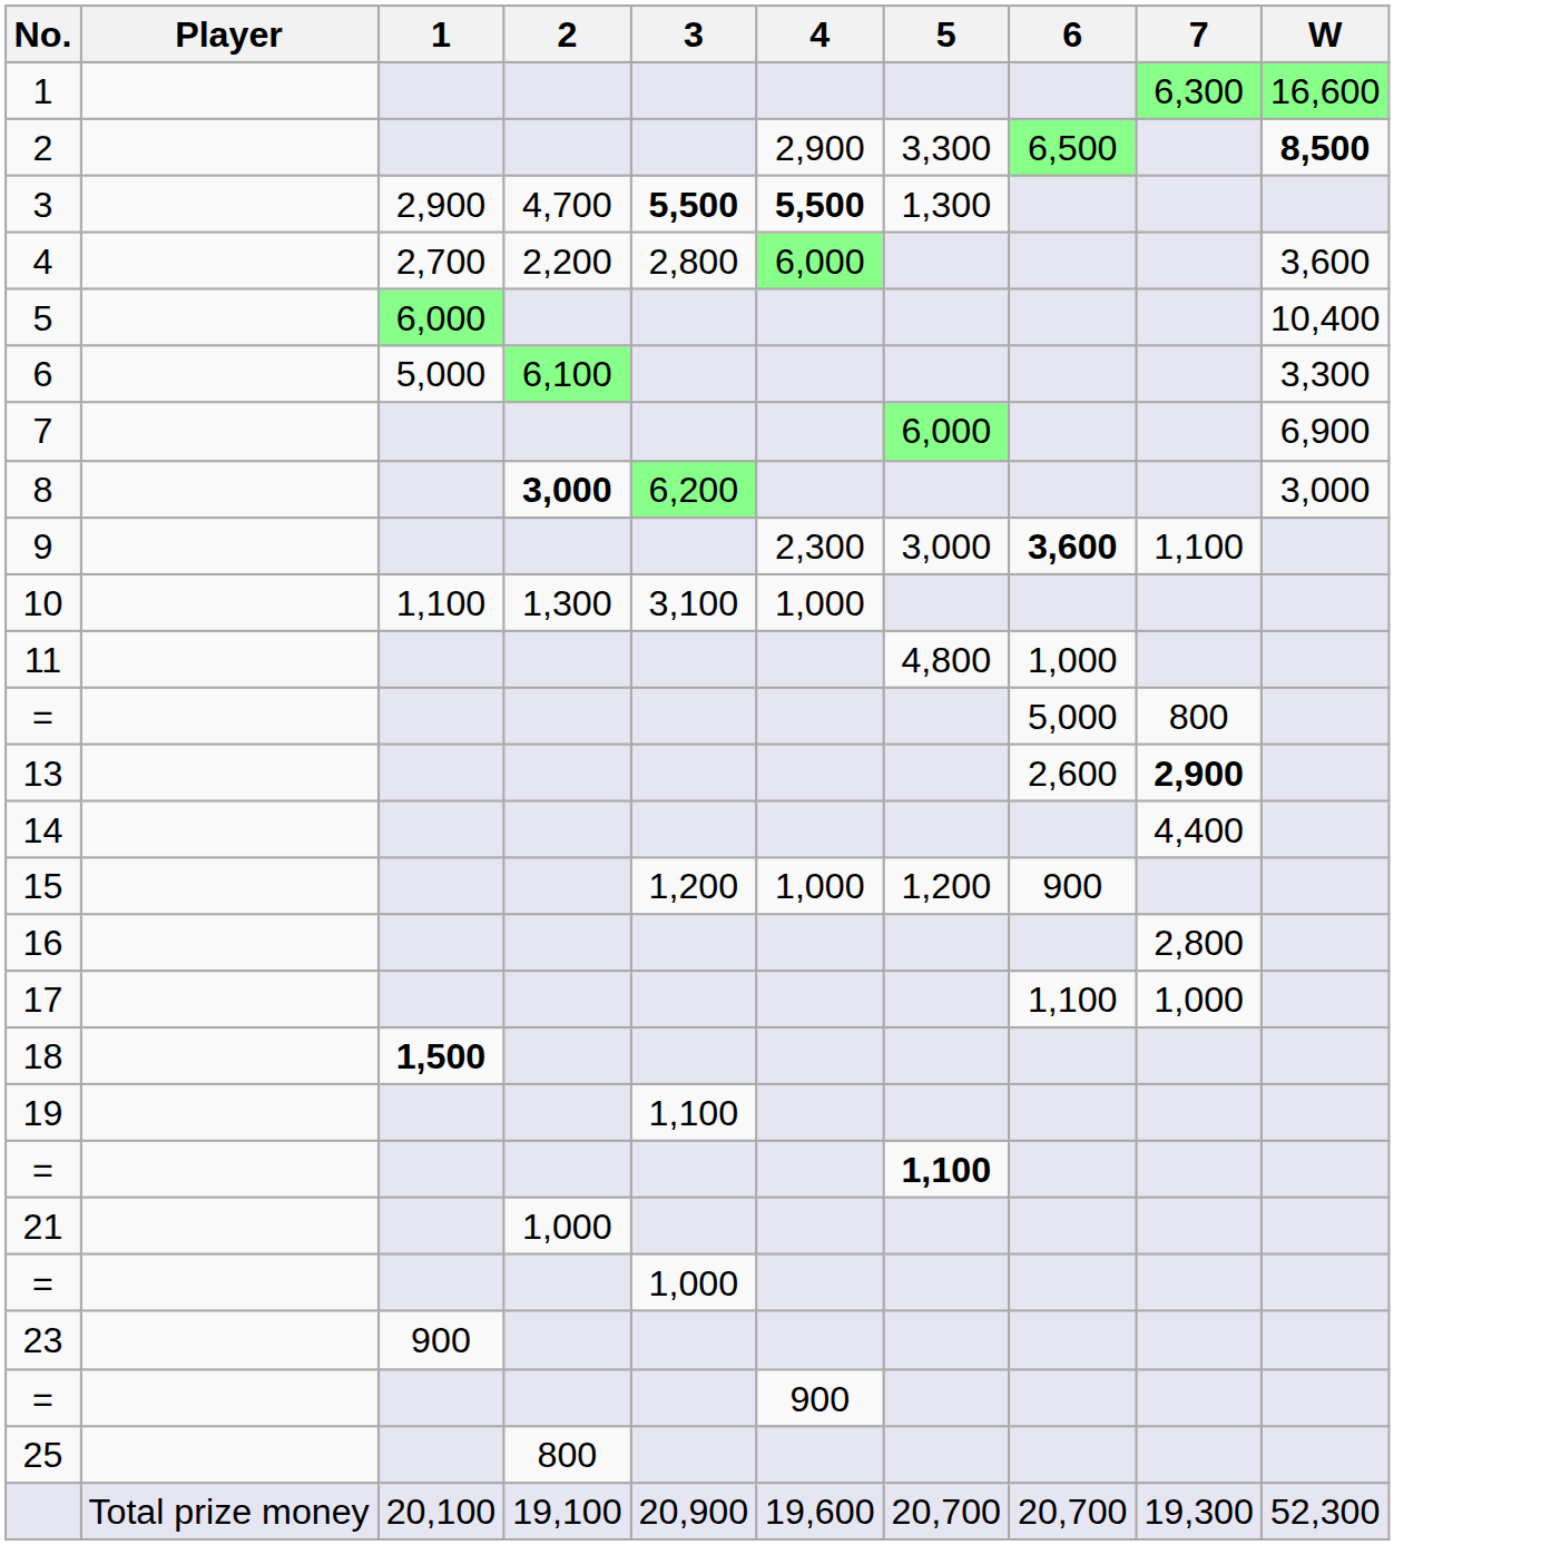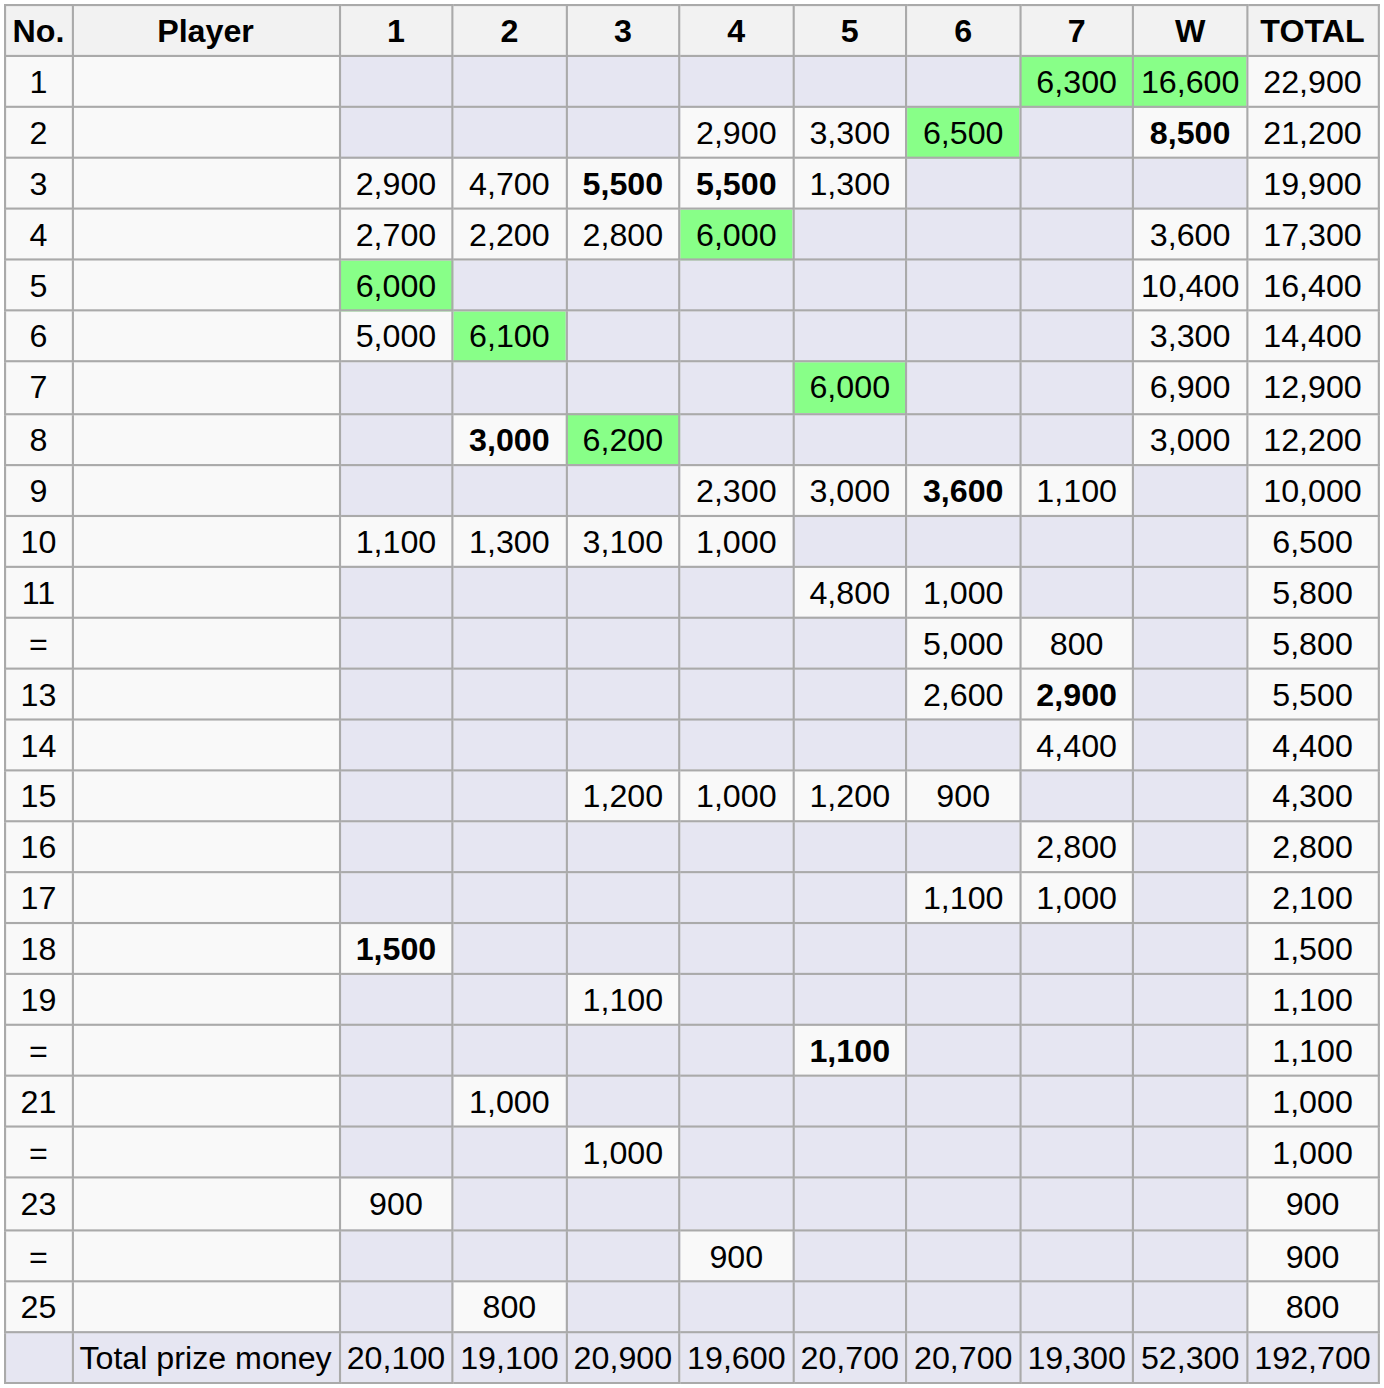 <table class="wikitable sortable" style="text-align:center;font-size:95%">
 <tr>
 <th>No.</th>
 <th>Player</th>
 <th>1</th>
 <th>2</th>
 <th>3</th>
 <th>4</th>
 <th>5</th>
 <th>6</th>
 <th>7</th>
 <th>W</th>
+<th>TOTAL</th>
 </tr>
 <tr>
 <td>1</td>
 <td style="text-align:left;" data-sort-value="Ding, Junhui"></td>
 <td style="background:#e6e6f2;"></td>
 <td style="background:#e6e6f2;"></td>
 <td style="background:#e6e6f2;"></td>
 <td style="background:#e6e6f2;"></td>
 <td style="background:#e6e6f2;"></td>
 <td style="background:#e6e6f2;"></td>
 <td style="background:#88ff88;">6,300</td>
 <td style="background:#88ff88;">16,600</td>
+<td>22,900</td>
 </tr>
 <tr>
 <td>2</td>
 <td style="text-align:left;" data-sort-value="Allen, Mark"></td>
 <td style="background:#e6e6f2;"></td>
 <td style="background:#e6e6f2;"></td>
 <td style="background:#e6e6f2;"></td>
 <td>2,900</td>
 <td>3,300</td>
 <td style="background:#88ff88;">6,500</td>
 <td style="background:#e6e6f2;"></td>
 <td><strong>8,500</strong></td>
+<td>21,200</td>
 </tr>
 <tr>
 <td>3</td>
 <td style="text-align:left;" data-sort-value="Selby, Mark"></td>
 <td>2,900</td>
 <td>4,700</td>
 <td><strong>5,500</strong></td>
 <td><strong>5,500</strong></td>
 <td>1,300</td>
 <td style="background:#e6e6f2;"></td>
 <td style="background:#e6e6f2;"></td>
 <td style="background:#e6e6f2;"></td>
+<td>19,900</td>
 </tr>
 <tr>
 <td>4</td>
 <td style="text-align:left;" data-sort-value="Davis, Mark"></td>
 <td>2,700</td>
 <td>2,200</td>
 <td>2,800</td>
 <td style="background:#88ff88;">6,000</td>
 <td style="background:#e6e6f2;"></td>
 <td style="background:#e6e6f2;"></td>
 <td style="background:#e6e6f2;"></td>
 <td>3,600</td>
+<td>17,300</td>
 </tr>
 <tr>
 <td>5</td>
 <td style="text-align:left;" data-sort-value="Trump, Judd"></td>
 <td style="background:#88ff88;">6,000</td>
 <td style="background:#e6e6f2;"></td>
 <td style="background:#e6e6f2;"></td>
 <td style="background:#e6e6f2;"></td>
 <td style="background:#e6e6f2;"></td>
 <td style="background:#e6e6f2;"></td>
 <td style="background:#e6e6f2;"></td>
 <td>10,400</td>
+<td>16,400</td>
 </tr>
 <tr>
 <td>6</td>
 <td style="text-align:left;" data-sort-value="Murphy, Shaun"></td>
 <td>5,000</td>
 <td style="background:#88ff88;">6,100</td>
 <td style="background:#e6e6f2;"></td>
 <td style="background:#e6e6f2;"></td>
 <td style="background:#e6e6f2;"></td>
 <td style="background:#e6e6f2;"></td>
 <td style="background:#e6e6f2;"></td>
 <td>3,300</td>
+<td>14,400</td>
 </tr>
 <tr>
 <td>7</td>
 <td style="text-align:left;" data-sort-value="Hawkins, Barry"></td>
 <td style="background:#e6e6f2;"></td>
 <td style="background:#e6e6f2;"></td>
 <td style="background:#e6e6f2;"></td>
 <td style="background:#e6e6f2;"></td>
 <td style="background:#88ff88;">6,000</td>
 <td style="background:#e6e6f2;"></td>
 <td style="background:#e6e6f2;"></td>
 <td>6,900</td>
+<td>12,900</td>
 </tr>
 <tr>
 <td>8</td>
 <td style="text-align:left;" data-sort-value="Robertson, Neil"></td>
 <td style="background:#e6e6f2;"></td>
 <td><strong>3,000</strong></td>
 <td style="background:#88ff88;">6,200</td>
 <td style="background:#e6e6f2;"></td>
 <td style="background:#e6e6f2;"></td>
 <td style="background:#e6e6f2;"></td>
 <td style="background:#e6e6f2;"></td>
 <td>3,000</td>
+<td>12,200</td>
 </tr>
 <tr>
 <td>9</td>
 <td style="text-align:left;" data-sort-value="Ebdon, Peter"></td>
 <td style="background:#e6e6f2;"></td>
 <td style="background:#e6e6f2;"></td>
 <td style="background:#e6e6f2;"></td>
 <td>2,300</td>
 <td>3,000</td>
 <td><strong>3,600</strong></td>
 <td>1,100</td>
 <td style="background:#e6e6f2;"></td>
+<td>10,000</td>
 </tr>
 <tr>
 <td>10</td>
 <td style="text-align:left;" data-sort-value="Stevens, Matthew"></td>
 <td>1,100</td>
 <td>1,300</td>
 <td>3,100</td>
 <td>1,000</td>
 <td style="background:#e6e6f2;"></td>
 <td style="background:#e6e6f2;"></td>
 <td style="background:#e6e6f2;"></td>
 <td style="background:#e6e6f2;"></td>
+<td>6,500</td>
 </tr>
 <tr>
 <td>11</td>
 <td style="text-align:left;" data-sort-value="King, Mark"></td>
 <td style="background:#e6e6f2;"></td>
 <td style="background:#e6e6f2;"></td>
 <td style="background:#e6e6f2;"></td>
 <td style="background:#e6e6f2;"></td>
 <td>4,800</td>
 <td>1,000</td>
 <td style="background:#e6e6f2;"></td>
 <td style="background:#e6e6f2;"></td>
+<td>5,800</td>
 </tr>
 <tr>
 <td data-sort-value=12>=</td>
 <td style="text-align:left;" data-sort-value="Dale, Dominic"></td>
 <td style="background:#e6e6f2;"></td>
 <td style="background:#e6e6f2;"></td>
 <td style="background:#e6e6f2;"></td>
 <td style="background:#e6e6f2;"></td>
 <td style="background:#e6e6f2;"></td>
 <td>5,000</td>
 <td>800</td>
 <td style="background:#e6e6f2;"></td>
+<td>5,800</td>
 </tr>
 <tr>
 <td>13</td>
 <td style="text-align:left;" data-sort-value="Campbell, Marcus"></td>
 <td style="background:#e6e6f2;"></td>
 <td style="background:#e6e6f2;"></td>
 <td style="background:#e6e6f2;"></td>
 <td style="background:#e6e6f2;"></td>
 <td style="background:#e6e6f2;"></td>
 <td>2,600</td>
 <td><strong>2,900</strong></td>
 <td style="background:#e6e6f2;"></td>
+<td>5,500</td>
 </tr>
 <tr>
 <td>14</td>
 <td style="text-align:left;" data-sort-value="Ford, Tom"></td>
 <td style="background:#e6e6f2;"></td>
 <td style="background:#e6e6f2;"></td>
 <td style="background:#e6e6f2;"></td>
 <td style="background:#e6e6f2;"></td>
 <td style="background:#e6e6f2;"></td>
 <td style="background:#e6e6f2;"></td>
 <td>4,400</td>
 <td style="background:#e6e6f2;"></td>
+<td>4,400</td>
 </tr>
 <tr>
 <td>15</td>
 <td style="text-align:left;" data-sort-value="Cope, Jamie"></td>
 <td style="background:#e6e6f2;"></td>
 <td style="background:#e6e6f2;"></td>
 <td>1,200</td>
 <td>1,000</td>
 <td>1,200</td>
 <td>900</td>
 <td style="background:#e6e6f2;"></td>
 <td style="background:#e6e6f2;"></td>
+<td>4,300</td>
 </tr>
 <tr>
 <td>16</td>
 <td style="text-align:left;" data-sort-value="Day, Ryan"></td>
 <td style="background:#e6e6f2;"></td>
 <td style="background:#e6e6f2;"></td>
 <td style="background:#e6e6f2;"></td>
 <td style="background:#e6e6f2;"></td>
 <td style="background:#e6e6f2;"></td>
 <td style="background:#e6e6f2;"></td>
 <td>2,800</td>
 <td style="background:#e6e6f2;"></td>
+<td>2,800</td>
 </tr>
 <tr>
 <td>17</td>
 <td style="text-align:left;" data-sort-value="Perry, Joe"></td>
 <td style="background:#e6e6f2;"></td>
 <td style="background:#e6e6f2;"></td>
 <td style="background:#e6e6f2;"></td>
 <td style="background:#e6e6f2;"></td>
 <td style="background:#e6e6f2;"></td>
 <td>1,100</td>
 <td>1,000</td>
 <td style="background:#e6e6f2;"></td>
+<td>2,100</td>
 </tr>
 <tr>
 <td>18</td>
 <td style="text-align:left;" data-sort-value="Higginson, Andrew"></td>
 <td><strong>1,500</strong></td>
 <td style="background:#e6e6f2;"></td>
 <td style="background:#e6e6f2;"></td>
 <td style="background:#e6e6f2;"></td>
 <td style="background:#e6e6f2;"></td>
 <td style="background:#e6e6f2;"></td>
 <td style="background:#e6e6f2;"></td>
 <td style="background:#e6e6f2;"></td>
+<td>1,500</td>
 </tr>
 <tr>
 <td>19</td>
 <td style="text-align:left;" data-sort-value="Gould, Martin"></td>
 <td style="background:#e6e6f2;"></td>
 <td style="background:#e6e6f2;"></td>
 <td>1,100</td>
 <td style="background:#e6e6f2;"></td>
 <td style="background:#e6e6f2;"></td>
 <td style="background:#e6e6f2;"></td>
 <td style="background:#e6e6f2;"></td>
 <td style="background:#e6e6f2;"></td>
+<td>1,100</td>
 </tr>
 <tr>
 <td data-sort-value=20>=</td>
 <td style="text-align:left;" data-sort-value="Walden, Ricky"></td>
 <td style="background:#e6e6f2;"></td>
 <td style="background:#e6e6f2;"></td>
 <td style="background:#e6e6f2;"></td>
 <td style="background:#e6e6f2;"></td>
 <td><strong>1,100</strong></td>
 <td style="background:#e6e6f2;"></td>
 <td style="background:#e6e6f2;"></td>
 <td style="background:#e6e6f2;"></td>
+<td>1,100</td>
 </tr>
 <tr>
 <td>21</td>
 <td style="text-align:left;" data-sort-value="Bingham, Stuart"></td>
 <td style="background:#e6e6f2;"></td>
 <td>1,000</td>
 <td style="background:#e6e6f2;"></td>
 <td style="background:#e6e6f2;"></td>
 <td style="background:#e6e6f2;"></td>
 <td style="background:#e6e6f2;"></td>
 <td style="background:#e6e6f2;"></td>
 <td style="background:#e6e6f2;"></td>
+<td>1,000</td>
 </tr>
 <tr>
 <td data-sort-value=22>=</td>
 <td style="text-align:left;" data-sort-value="Hendry, Stephen"></td>
 <td style="background:#e6e6f2;"></td>
 <td style="background:#e6e6f2;"></td>
 <td>1,000</td>
 <td style="background:#e6e6f2;"></td>
 <td style="background:#e6e6f2;"></td>
 <td style="background:#e6e6f2;"></td>
 <td style="background:#e6e6f2;"></td>
 <td style="background:#e6e6f2;"></td>
+<td>1,000</td>
 </tr>
 <tr>
 <td>23</td>
 <td style="text-align:left;" data-sort-value="Carter, Ali"></td>
 <td>900</td>
 <td style="background:#e6e6f2;"></td>
 <td style="background:#e6e6f2;"></td>
 <td style="background:#e6e6f2;"></td>
 <td style="background:#e6e6f2;"></td>
 <td style="background:#e6e6f2;"></td>
 <td style="background:#e6e6f2;"></td>
 <td style="background:#e6e6f2;"></td>
+<td>900</td>
 </tr>
 <tr>
 <td data-sort-value=24>=</td>
 <td style="text-align:left;" data-sort-value="Lee, Stephen"></td>
 <td style="background:#e6e6f2;"></td>
 <td style="background:#e6e6f2;"></td>
 <td style="background:#e6e6f2;"></td>
 <td>900</td>
 <td style="background:#e6e6f2;"></td>
 <td style="background:#e6e6f2;"></td>
 <td style="background:#e6e6f2;"></td>
 <td style="background:#e6e6f2;"></td>
+<td>900</td>
 </tr>
 <tr>
 <td>25</td>
 <td style="text-align:left;" data-sort-value="Williams, Mark"></td>
 <td style="background:#e6e6f2;"></td>
 <td>800</td>
 <td style="background:#e6e6f2;"></td>
 <td style="background:#e6e6f2;"></td>
 <td style="background:#e6e6f2;"></td>
 <td style="background:#e6e6f2;"></td>
 <td style="background:#e6e6f2;"></td>
 <td style="background:#e6e6f2;"></td>
+<td>800</td>
 </tr>
 <tr class=sortbottom>
 <td style="background:#e6e6f2;"></td>
 <td style="text-align:centre; background:#e6e6f2;">Total prize money</td>
 <td style="background:#e6e6f2;">20,100</td>
 <td style="background:#e6e6f2;">19,100</td>
 <td style="background:#e6e6f2;">20,900</td>
 <td style="background:#e6e6f2;">19,600</td>
 <td style="background:#e6e6f2;">20,700</td>
 <td style="background:#e6e6f2;">20,700</td>
 <td style="background:#e6e6f2;">19,300</td>
 <td style="background:#e6e6f2;">52,300</td>
+<td style="background:#e6e6f2;">192,700</td>
 </tr>
 </table>
